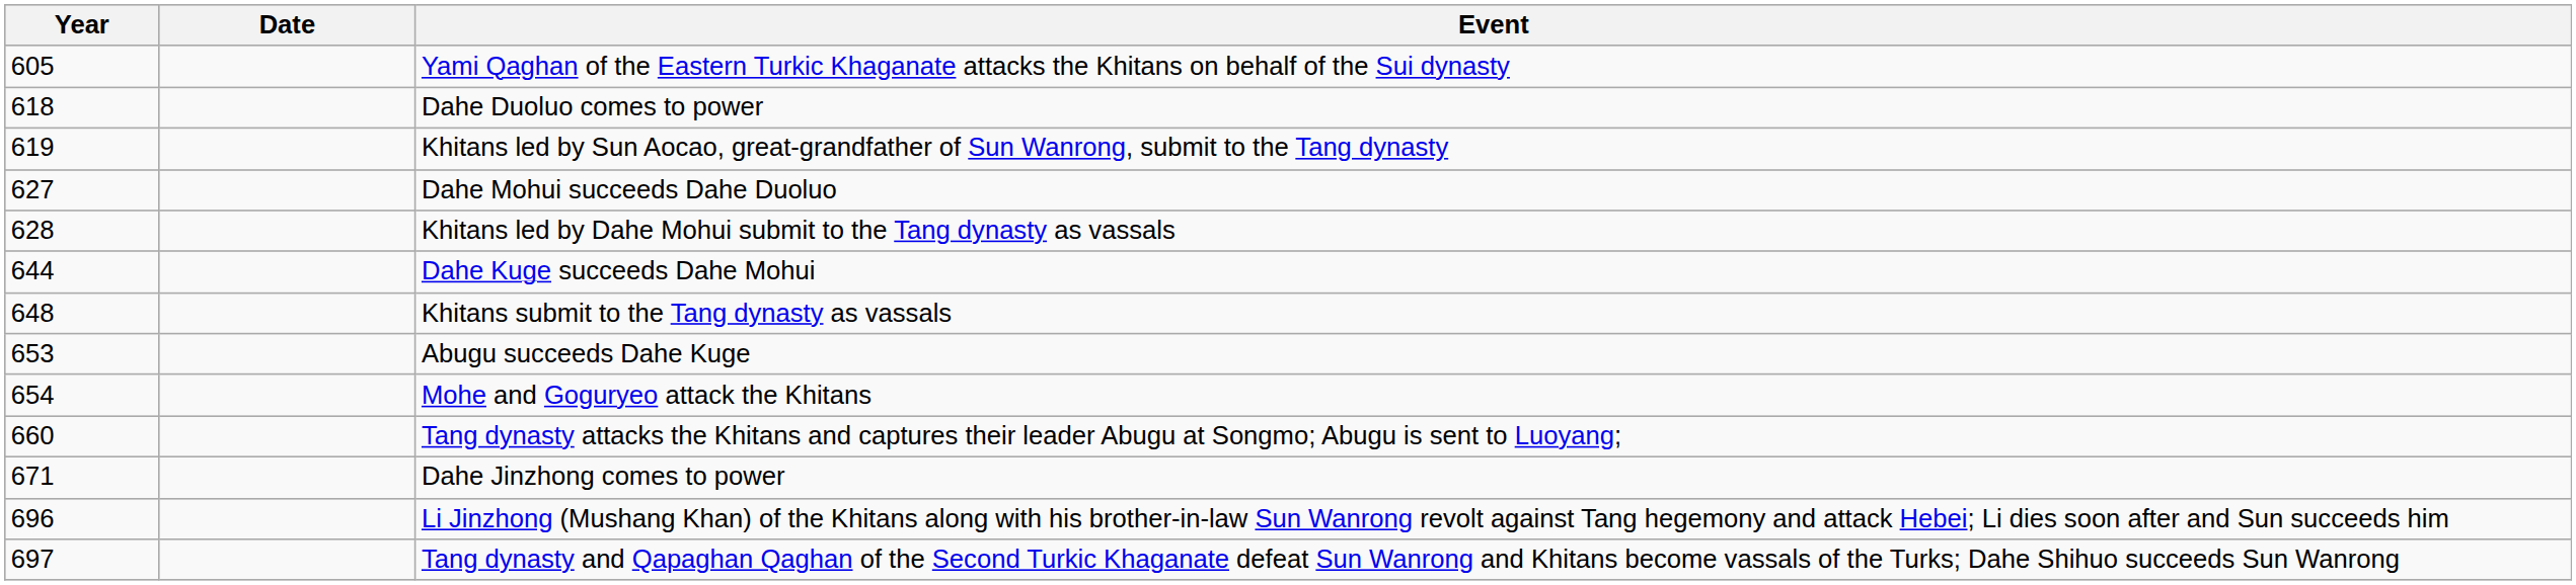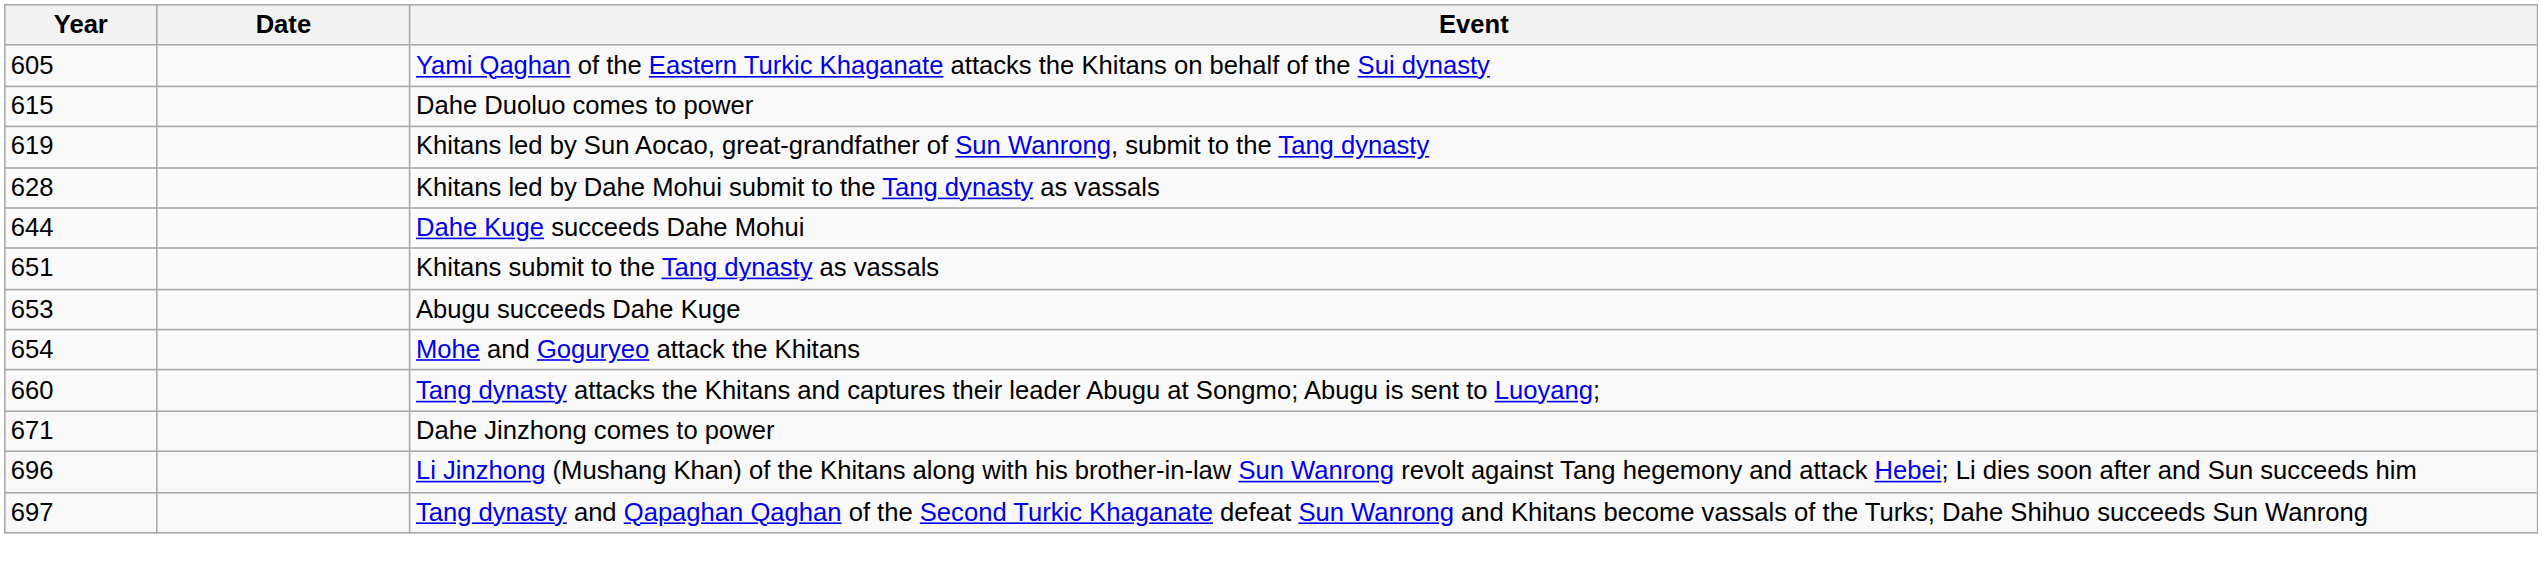 <table class="wikitable" width="100%">
 <tr>
 <th style="width:6%">Year</th>
 <th style="width:10%">Date</th>
 <th>Event</th>
 </tr>
 <tr>
 <td>605</td>
 <td></td>
 <td><a href='#'>Yami Qaghan</a> of the <a href='#'>Eastern Turkic Khaganate</a> attacks the Khitans on behalf of the <a href='#'>Sui dynasty</a></td>
 </tr>
 <tr>
-<td>618</td>
+<td>615</td>
 <td></td>
 <td>Dahe Duoluo comes to power</td>
 </tr>
 <tr>
 <td>619</td>
 <td></td>
 <td>Khitans led by Sun Aocao, great-grandfather of <a href='#'>Sun Wanrong</a>, submit to the <a href='#'>Tang dynasty</a></td>
-</tr>
-<tr>
-<td>627</td>
-<td></td>
-<td>Dahe Mohui succeeds Dahe Duoluo</td>
 </tr>
 <tr>
 <td>628</td>
 <td></td>
 <td>Khitans led by Dahe Mohui submit to the <a href='#'>Tang dynasty</a> as vassals</td>
 </tr>
 <tr>
 <td>644</td>
 <td></td>
 <td><a href='#'>Dahe Kuge</a> succeeds Dahe Mohui</td>
 </tr>
 <tr>
-<td>648</td>
+<td>651</td>
 <td></td>
 <td>Khitans submit to the <a href='#'>Tang dynasty</a> as vassals</td>
 </tr>
 <tr>
 <td>653</td>
 <td></td>
 <td>Abugu succeeds Dahe Kuge</td>
 </tr>
 <tr>
 <td>654</td>
 <td></td>
 <td><a href='#'>Mohe</a> and <a href='#'>Goguryeo</a> attack the Khitans</td>
 </tr>
 <tr>
 <td>660</td>
 <td></td>
 <td><a href='#'>Tang dynasty</a> attacks the Khitans and captures their leader Abugu at Songmo; Abugu is sent to <a href='#'>Luoyang</a>;</td>
 </tr>
 <tr>
 <td>671</td>
 <td></td>
 <td>Dahe Jinzhong comes to power</td>
 </tr>
 <tr>
 <td>696</td>
 <td></td>
 <td><a href='#'>Li Jinzhong</a> (Mushang Khan) of the Khitans along with his brother-in-law <a href='#'>Sun Wanrong</a> revolt against Tang hegemony and attack <a href='#'>Hebei</a>; Li dies soon after and Sun succeeds him</td>
 </tr>
 <tr>
 <td>697</td>
 <td></td>
 <td><a href='#'>Tang dynasty</a> and <a href='#'>Qapaghan Qaghan</a> of the <a href='#'>Second Turkic Khaganate</a> defeat <a href='#'>Sun Wanrong</a> and Khitans become vassals of the Turks; Dahe Shihuo succeeds Sun Wanrong</td>
 </tr>
 </table>
